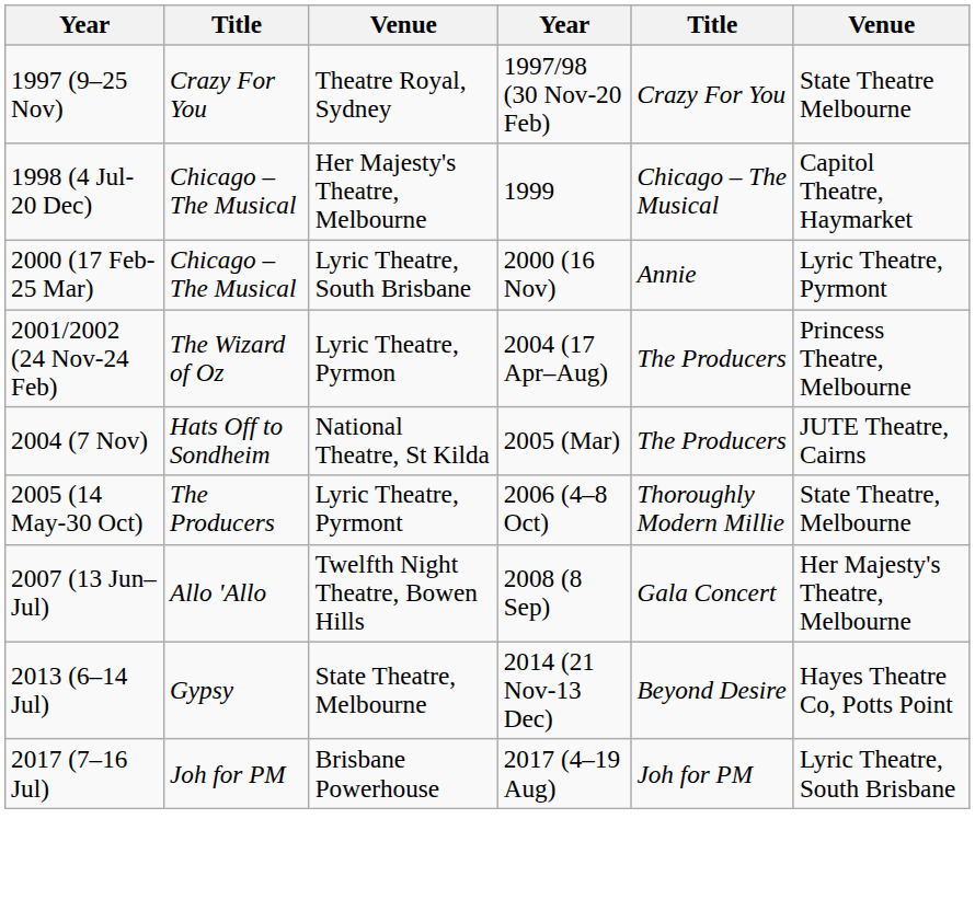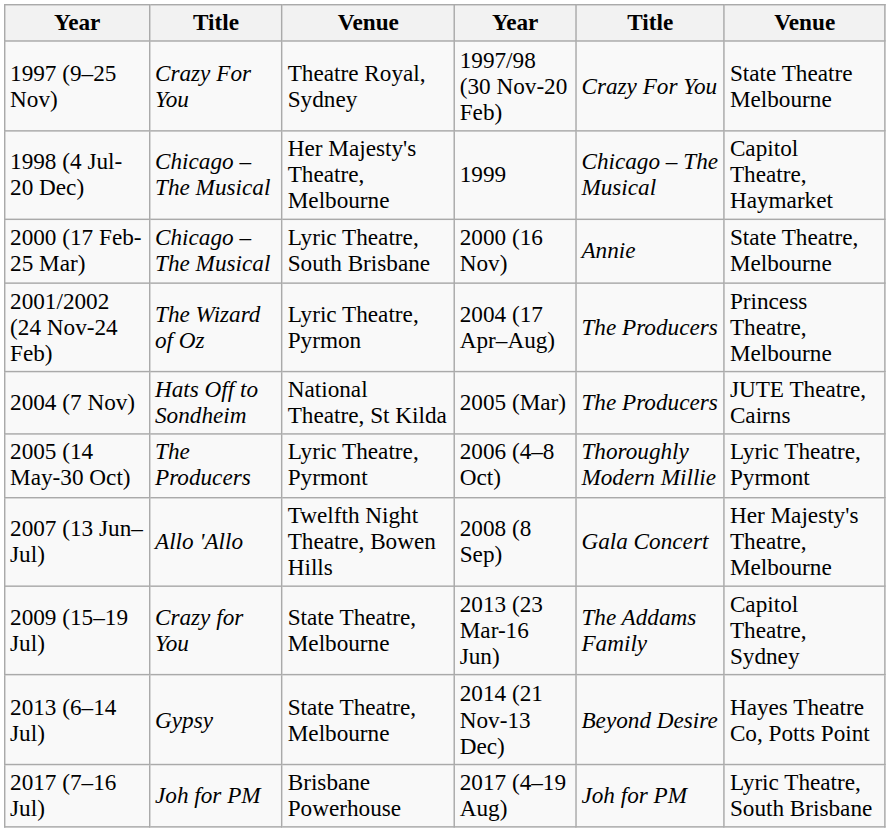 <table class="wikitable">
 <tr>
 <th>Year</th>
 <th>Title</th>
 <th>Venue</th>
 <th>Year</th>
 <th>Title</th>
 <th>Venue</th>
 </tr>
 <tr>
 <td>1997 (9–25 Nov)</td>
 <td><em>Crazy For You</em></td>
 <td>Theatre Royal, Sydney</td>
 <td>1997/98 (30 Nov-20 Feb)</td>
 <td><em>Crazy For You</em></td>
 <td>State Theatre Melbourne</td>
 </tr>
 <tr>
 <td>1998 (4 Jul-20 Dec)</td>
 <td><em>Chicago – The Musical</em></td>
 <td>Her Majesty's Theatre, Melbourne</td>
 <td>1999</td>
 <td><em>Chicago – The Musical</em></td>
 <td>Capitol Theatre, Haymarket</td>
 </tr>
 <tr>
 <td>2000 (17 Feb-25 Mar)</td>
 <td><em>Chicago – The Musical</em></td>
 <td>Lyric Theatre, South Brisbane</td>
 <td>2000 (16 Nov)</td>
 <td><em>Annie</em></td>
-<td>Lyric Theatre, Pyrmont</td>
+<td>State Theatre, Melbourne</td>
 </tr>
 <tr>
 <td>2001/2002 (24 Nov-24 Feb)</td>
 <td><em>The Wizard of Oz</em></td>
 <td>Lyric Theatre, Pyrmon</td>
 <td>2004 (17 Apr–Aug)</td>
 <td><em>The Producers</em></td>
 <td>Princess Theatre, Melbourne</td>
 </tr>
 <tr>
 <td>2004 (7 Nov)</td>
 <td><em>Hats Off to Sondheim</em></td>
 <td>National Theatre, St Kilda</td>
 <td>2005 (Mar)</td>
 <td><em>The Producers</em></td>
 <td>JUTE Theatre, Cairns</td>
 </tr>
 <tr>
 <td>2005 (14 May-30 Oct)</td>
 <td><em>The Producers</em></td>
 <td>Lyric Theatre, Pyrmont</td>
 <td>2006 (4–8 Oct)</td>
 <td><em>Thoroughly Modern Millie</em></td>
-<td>State Theatre, Melbourne</td>
+<td>Lyric Theatre, Pyrmont</td>
 </tr>
 <tr>
 <td>2007 (13 Jun–Jul)</td>
 <td><em>Allo 'Allo</em></td>
 <td>Twelfth Night Theatre, Bowen Hills</td>
 <td>2008 (8 Sep)</td>
 <td><em>Gala Concert</em></td>
 <td>Her Majesty's Theatre, Melbourne</td>
+</tr>
+<tr>
+<td>2009 (15–19 Jul)</td>
+<td><em>Crazy for You</em></td>
+<td>State Theatre, Melbourne</td>
+<td>2013 (23 Mar-16 Jun)</td>
+<td><em>The Addams Family</em></td>
+<td>Capitol Theatre, Sydney</td>
 </tr>
 <tr>
 <td>2013 (6–14 Jul)</td>
 <td><em>Gypsy</em></td>
 <td>State Theatre, Melbourne</td>
 <td>2014 (21 Nov-13 Dec)</td>
 <td><em>Beyond Desire</em></td>
 <td>Hayes Theatre Co, Potts Point</td>
 </tr>
 <tr>
 <td>2017 (7–16 Jul)</td>
 <td><em>Joh for PM</em></td>
 <td>Brisbane Powerhouse</td>
 <td>2017 (4–19 Aug)</td>
 <td><em>Joh for PM</em></td>
 <td>Lyric Theatre, South Brisbane</td>
 </tr>
 </table>
